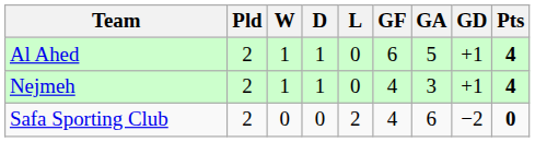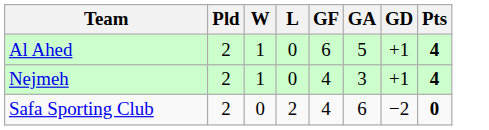 <table class="wikitable" style="text-align: center;">
 <tr>
 <th width=165>Team</th>
 <th width=20>Pld</th>
 <th width=20>W</th>
-<th width=20>D</th>
 <th width=20>L</th>
 <th width=20>GF</th>
 <th width=20>GA</th>
 <th width=20>GD</th>
 <th width=20>Pts</th>
 </tr>
 <tr bgcolor = ccffcc>
 <td style="text-align:left;"> <a href='#'>Al Ahed</a></td>
 <td>2</td>
-<td>1</td>
 <td>1</td>
 <td>0</td>
 <td>6</td>
 <td>5</td>
 <td>+1</td>
 <td><strong>4</strong></td>
 </tr>
 <tr bgcolor = ccffcc>
 <td style="text-align:left;"> <a href='#'>Nejmeh</a></td>
 <td>2</td>
 <td>1</td>
-<td>1</td>
 <td>0</td>
 <td>4</td>
 <td>3</td>
 <td>+1</td>
 <td><strong>4</strong></td>
 </tr>
 <tr>
 <td style="text-align:left;"> <a href='#'>Safa Sporting Club</a></td>
 <td>2</td>
 <td>0</td>
-<td>0</td>
 <td>2</td>
 <td>4</td>
 <td>6</td>
 <td>−2</td>
 <td><strong>0</strong></td>
 </tr>
 </table>
